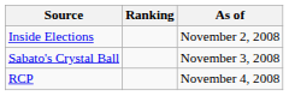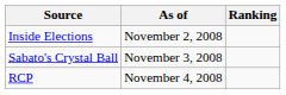 <table class="wikitable" style="text-align:center">
 <tr>
 <th>Source</th>
+<th>As of</th>
 <th>Ranking</th>
-<th>As of</th>
 </tr>
 <tr>
 <td align=left><a href='#'>Inside Elections</a></td>
+<td>November 2, 2008</td>
 <td></td>
-<td>November 2, 2008</td>
 </tr>
 <tr>
 <td align=left><a href='#'>Sabato's Crystal Ball</a></td>
+<td>November 3, 2008</td>
 <td></td>
-<td>November 3, 2008</td>
 </tr>
 <tr>
 <td style="text-align:left;"><a href='#'>RCP</a></td>
+<td>November 4, 2008</td>
 <td></td>
-<td>November 4, 2008</td>
 </tr>
 </table>
